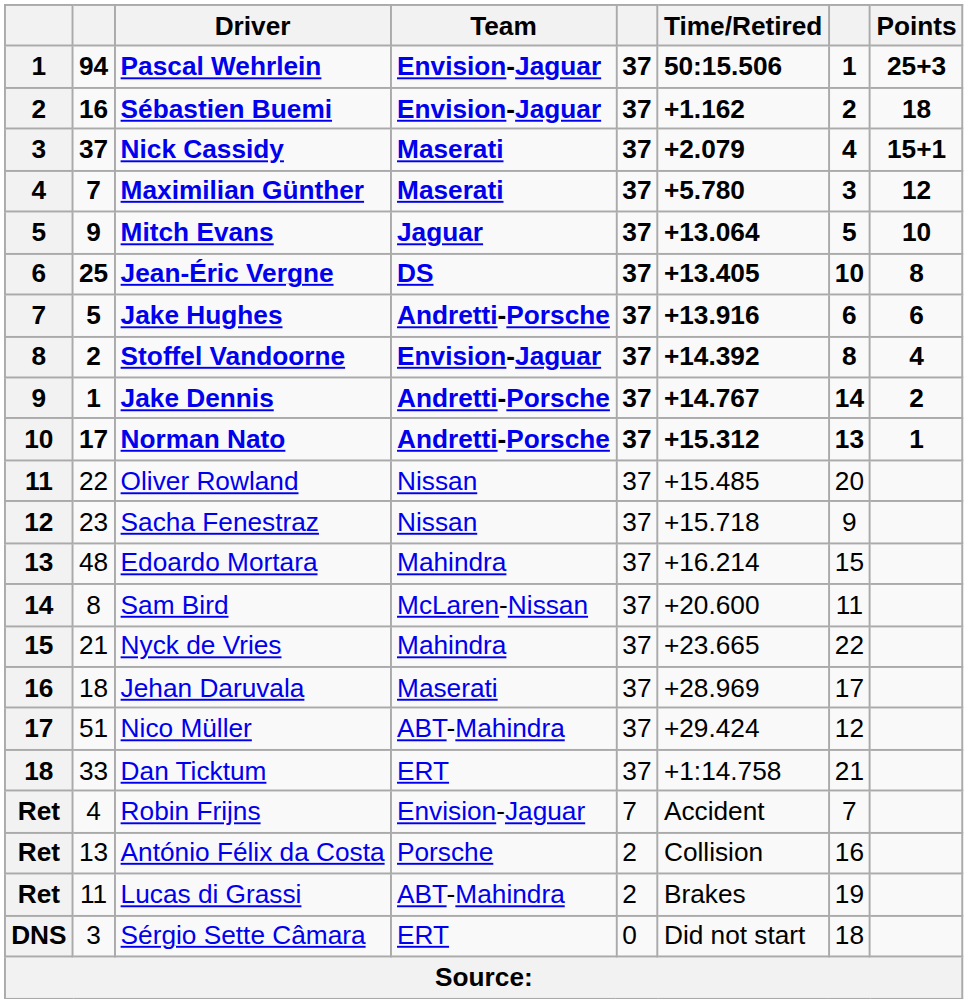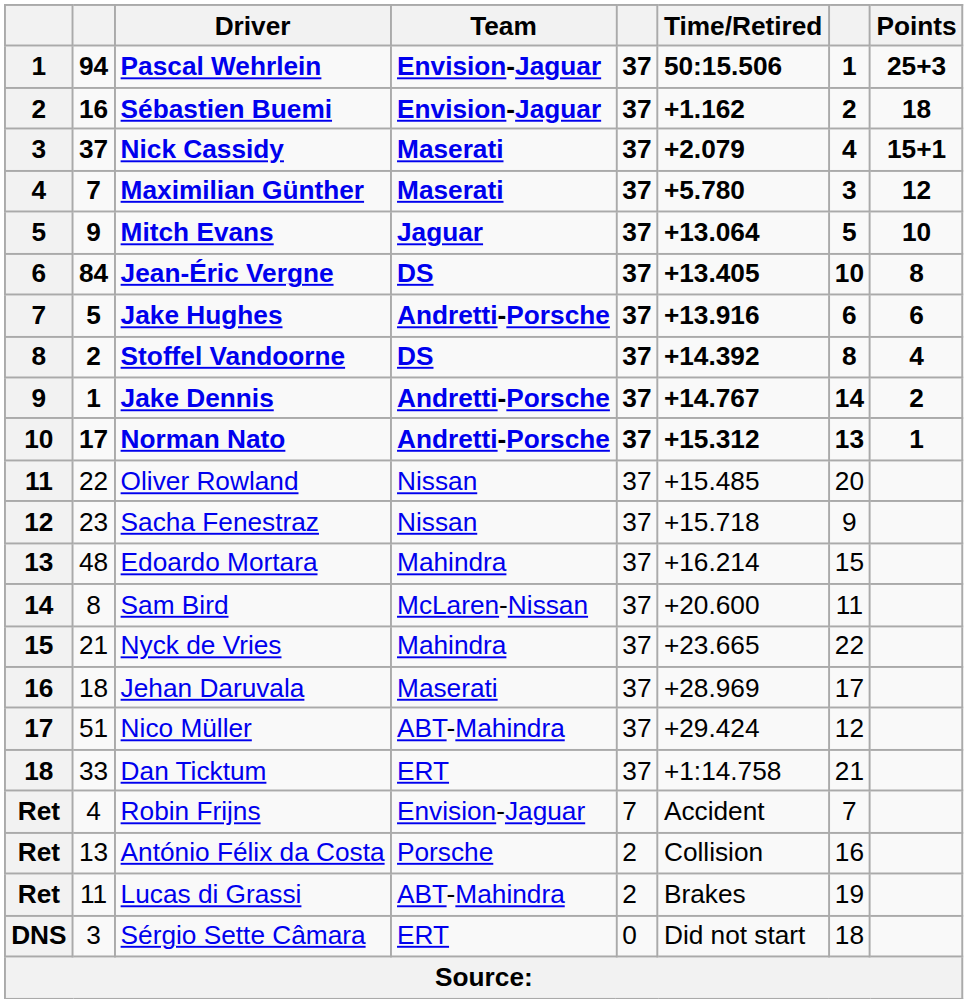 <table class="wikitable sortable" style="font-size: 85%">
 <tr>
 <th scope="col"></th>
 <th scope="col"></th>
 <th scope="col">Driver</th>
 <th scope="col">Team</th>
 <th scope="col"></th>
 <th scope="col" class="unsortable">Time/Retired</th>
 <th scope="col"></th>
 <th scope="col">Points</th>
 </tr>
 <tr>
 <th scope="row">1</th>
 <td align="center"><strong>94</strong></td>
 <td data-sort-value=""><strong> <a href='#'>Pascal Wehrlein</a></strong></td>
 <td><strong><a href='#'>Envision</a>-<a href='#'>Jaguar</a></strong></td>
 <td><strong>37</strong></td>
 <td><strong>50:15.506</strong></td>
 <td align="center"><strong>1</strong></td>
 <td align="center"><strong>25+3</strong></td>
 </tr>
 <tr>
 <th scope="row">2</th>
 <td align="center"><strong>16</strong></td>
 <td data-sort-value=""><strong> <a href='#'>Sébastien Buemi</a></strong></td>
 <td><strong><a href='#'>Envision</a>-<a href='#'>Jaguar</a></strong></td>
 <td><strong>37</strong></td>
 <td><strong>+1.162</strong></td>
 <td align="center"><strong>2</strong></td>
 <td align="center"><strong>18</strong></td>
 </tr>
 <tr>
 <th scope="row">3</th>
 <td align="center"><strong>37</strong></td>
 <td data-sort-value=""><strong> <a href='#'>Nick Cassidy</a></strong></td>
 <td><strong><a href='#'>Maserati</a></strong></td>
 <td><strong>37</strong></td>
 <td><strong>+2.079</strong></td>
 <td align="center"><strong>4</strong></td>
 <td align="center"><strong>15+1</strong></td>
 </tr>
 <tr>
 <th scope="row">4</th>
 <td align="center"><strong>7</strong></td>
 <td data-sort-value=""><strong> <a href='#'>Maximilian Günther</a></strong></td>
 <td><strong><a href='#'>Maserati</a></strong></td>
 <td><strong>37</strong></td>
 <td><strong>+5.780</strong></td>
 <td align="center"><strong>3</strong></td>
 <td align="center"><strong>12</strong></td>
 </tr>
 <tr>
 <th scope="row">5</th>
 <td align="center"><strong>9</strong></td>
 <td data-sort-value=""><strong> <a href='#'>Mitch Evans</a></strong></td>
 <td><strong><a href='#'>Jaguar</a></strong></td>
 <td><strong>37</strong></td>
 <td><strong>+13.064</strong></td>
 <td align="center"><strong>5</strong></td>
 <td align="center"><strong>10</strong></td>
 </tr>
 <tr>
 <th scope="row">6</th>
-<td align="center"><strong>25</strong></td>
+<td align="center"><strong>84</strong></td>
 <td data-sort-value=""><strong> <a href='#'>Jean-Éric Vergne</a></strong></td>
 <td><strong><a href='#'>DS</a></strong></td>
 <td><strong>37</strong></td>
 <td><strong>+13.405</strong></td>
 <td align="center"><strong>10</strong></td>
 <td align="center"><strong>8</strong></td>
 </tr>
 <tr>
 <th scope="row">7</th>
 <td align="center"><strong>5</strong></td>
 <td data-sort-value=""><strong> <a href='#'>Jake Hughes</a></strong></td>
 <td><strong><a href='#'>Andretti</a>-<a href='#'>Porsche</a></strong></td>
 <td><strong>37</strong></td>
 <td><strong>+13.916</strong></td>
 <td align="center"><strong>6</strong></td>
 <td align="center"><strong>6</strong></td>
 </tr>
 <tr>
 <th scope="row">8</th>
 <td align="center"><strong>2</strong></td>
 <td data-sort-value=""><strong> <a href='#'>Stoffel Vandoorne</a></strong></td>
-<td><strong><a href='#'>Envision</a>-<a href='#'>Jaguar</a></strong></td>
+<td><strong><a href='#'>DS</a></strong></td>
 <td><strong>37</strong></td>
 <td><strong>+14.392</strong></td>
 <td align="center"><strong>8</strong></td>
 <td align="center"><strong>4</strong></td>
 </tr>
 <tr>
 <th scope="row">9</th>
 <td align="center"><strong>1</strong></td>
 <td data-sort-value=""><strong> <a href='#'>Jake Dennis</a></strong></td>
 <td><strong><a href='#'>Andretti</a>-<a href='#'>Porsche</a></strong></td>
 <td><strong>37</strong></td>
 <td><strong>+14.767</strong></td>
 <td align="center"><strong>14</strong></td>
 <td align="center"><strong>2</strong></td>
 </tr>
 <tr>
 <th scope="row">10</th>
 <td align="center"><strong>17</strong></td>
 <td data-sort-value=""><strong> <a href='#'>Norman Nato</a></strong></td>
 <td><strong><a href='#'>Andretti</a>-<a href='#'>Porsche</a></strong></td>
 <td><strong>37</strong></td>
 <td><strong>+15.312</strong></td>
 <td align="center"><strong>13</strong></td>
 <td align="center"><strong>1</strong></td>
 </tr>
 <tr>
 <th scope="row">11</th>
 <td align="center">22</td>
 <td data-sort-value=""> <a href='#'>Oliver Rowland</a></td>
 <td><a href='#'>Nissan</a></td>
 <td>37</td>
 <td>+15.485</td>
 <td align="center">20</td>
 <td align="center"></td>
 </tr>
 <tr>
 <th scope="row">12</th>
 <td align="center">23</td>
 <td data-sort-value=""> <a href='#'>Sacha Fenestraz</a></td>
 <td><a href='#'>Nissan</a></td>
 <td>37</td>
 <td>+15.718</td>
 <td align="center">9</td>
 <td align="center"></td>
 </tr>
 <tr>
 <th scope="row">13</th>
 <td align="center">48</td>
 <td data-sort-value=""> <a href='#'>Edoardo Mortara</a></td>
 <td><a href='#'>Mahindra</a></td>
 <td>37</td>
 <td>+16.214</td>
 <td align="center">15</td>
 <td align="center"></td>
 </tr>
 <tr>
 <th scope="row">14</th>
 <td align="center">8</td>
 <td data-sort-value=""> <a href='#'>Sam Bird</a></td>
 <td><a href='#'>McLaren</a>-<a href='#'>Nissan</a></td>
 <td>37</td>
 <td>+20.600</td>
 <td align="center">11</td>
 <td align="center"></td>
 </tr>
 <tr>
 <th scope="row">15</th>
 <td align="center">21</td>
 <td data-sort-value=""> <a href='#'>Nyck de Vries</a></td>
 <td><a href='#'>Mahindra</a></td>
 <td>37</td>
 <td>+23.665</td>
 <td align="center">22</td>
 <td align="center"></td>
 </tr>
 <tr>
 <th scope="row">16</th>
 <td align="center">18</td>
 <td data-sort-value=""> <a href='#'>Jehan Daruvala</a></td>
 <td><a href='#'>Maserati</a></td>
 <td>37</td>
 <td>+28.969</td>
 <td align="center">17</td>
 <td align="center"></td>
 </tr>
 <tr>
 <th scope="row">17</th>
 <td align="center">51</td>
 <td data-sort-value=""> <a href='#'>Nico Müller</a></td>
 <td><a href='#'>ABT</a>-<a href='#'>Mahindra</a></td>
 <td>37</td>
 <td>+29.424</td>
 <td align="center">12</td>
 <td align="center"></td>
 </tr>
 <tr>
 <th scope="row">18</th>
 <td align="center">33</td>
 <td data-sort-value=""> <a href='#'>Dan Ticktum</a></td>
 <td><a href='#'>ERT</a></td>
 <td>37</td>
 <td>+1:14.758</td>
 <td align="center">21</td>
 <td align="center"></td>
 </tr>
 <tr>
 <th scope="row">Ret</th>
 <td align="center">4</td>
 <td data-sort-value=""> <a href='#'>Robin Frijns</a></td>
 <td><a href='#'>Envision</a>-<a href='#'>Jaguar</a></td>
 <td>7</td>
 <td>Accident</td>
 <td align="center">7</td>
 <td align="center"></td>
 </tr>
 <tr>
 <th scope="row">Ret</th>
 <td align="center">13</td>
 <td data-sort-value=""> <a href='#'>António Félix da Costa</a></td>
 <td><a href='#'>Porsche</a></td>
 <td>2</td>
 <td>Collision</td>
 <td align="center">16</td>
 <td align="center"></td>
 </tr>
 <tr>
 <th scope="row">Ret</th>
 <td align="center">11</td>
 <td data-sort-value=""> <a href='#'>Lucas di Grassi</a></td>
 <td><a href='#'>ABT</a>-<a href='#'>Mahindra</a></td>
 <td>2</td>
 <td>Brakes</td>
 <td align="center">19</td>
 <td align="center"></td>
 </tr>
 <tr>
 <th scope="row">DNS</th>
 <td align="center">3</td>
 <td data-sort-value=""> <a href='#'>Sérgio Sette Câmara</a></td>
 <td><a href='#'>ERT</a></td>
 <td>0</td>
 <td>Did not start</td>
 <td align="center">18</td>
 <td align="center"></td>
 </tr>
 <tr>
 <th colspan="8">Source:</th>
 </tr>
 </table>
